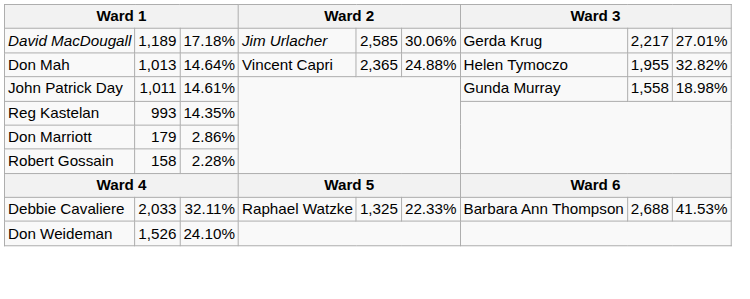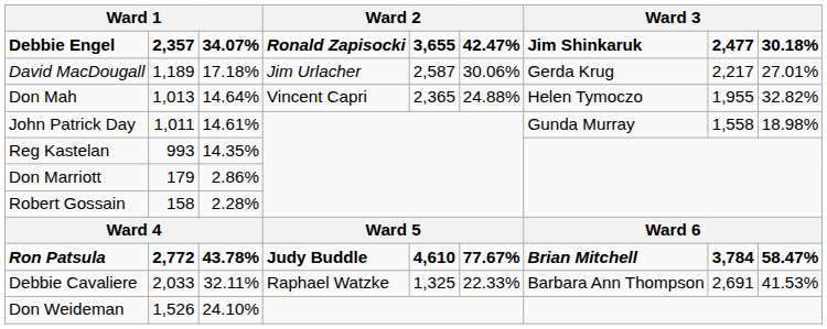 <table class="wikitable">
 <tr>
 <th colspan="3"><strong>Ward 1</strong></th>
 <th colspan="3"><strong>Ward 2</strong></th>
 <th colspan="3"><strong>Ward 3</strong></th>
 </tr>
 <tr>
+<td><strong>Debbie Engel</strong></td>
+<td align="right"><strong>2,357</strong></td>
+<td align="right"><strong>34.07%</strong></td>
+<td><strong><em>Ronald Zapisocki</em></strong></td>
+<td align="right"><strong>3,655</strong></td>
+<td align="right"><strong>42.47%</strong></td>
+<td><strong>Jim Shinkaruk</strong></td>
+<td align="right"><strong>2,477</strong></td>
+<td align="right"><strong>30.18%</strong></td>
+</tr>
+<tr>
 <td><em>David MacDougall</em></td>
 <td align="right">1,189</td>
 <td align="right">17.18%</td>
 <td><em>Jim Urlacher</em></td>
-<td align="right">2,585</td>
+<td align="right">2,587</td>
 <td align="right">30.06%</td>
 <td>Gerda Krug</td>
 <td align="right">2,217</td>
 <td align="right">27.01%</td>
 </tr>
 <tr>
 <td>Don Mah</td>
 <td align="right">1,013</td>
 <td align="right">14.64%</td>
 <td>Vincent Capri</td>
 <td align="right">2,365</td>
 <td align="right">24.88%</td>
 <td>Helen Tymoczo</td>
 <td align="right">1,955</td>
 <td align="right">32.82%</td>
 </tr>
 <tr>
 <td>John Patrick Day</td>
 <td align="right">1,011</td>
 <td align="right">14.61%</td>
 <td colspan="3" rowspan="4"></td>
 <td>Gunda Murray</td>
 <td align="right">1,558</td>
 <td align="right">18.98%</td>
 </tr>
 <tr>
 <td>Reg Kastelan</td>
 <td align="right">993</td>
 <td align="right">14.35%</td>
 <td colspan="3" rowspan="3"></td>
 </tr>
 <tr>
 <td>Don Marriott</td>
 <td align="right">179</td>
 <td align="right">2.86%</td>
 </tr>
 <tr>
 <td>Robert Gossain</td>
 <td align="right">158</td>
 <td align="right">2.28%</td>
 </tr>
 <tr>
 <th colspan="3"><strong>Ward 4</strong></th>
 <th colspan="3"><strong>Ward 5</strong></th>
 <th colspan="3"><strong>Ward 6</strong></th>
 </tr>
 <tr>
+<td><strong><em>Ron Patsula</em></strong></td>
+<td align="right"><strong>2,772</strong></td>
+<td align="right"><strong>43.78%</strong></td>
+<td><strong>Judy Buddle</strong></td>
+<td align="right"><strong>4,610</strong></td>
+<td align="right"><strong>77.67%</strong></td>
+<td><strong><em>Brian Mitchell</em></strong></td>
+<td align="right"><strong>3,784</strong></td>
+<td align="right"><strong>58.47%</strong></td>
+</tr>
+<tr>
 <td>Debbie Cavaliere</td>
 <td align="right">2,033</td>
 <td align="right">32.11%</td>
 <td>Raphael Watzke</td>
 <td align="right">1,325</td>
 <td align="right">22.33%</td>
 <td>Barbara Ann Thompson</td>
-<td align="right">2,688</td>
+<td align="right">2,691</td>
 <td align="right">41.53%</td>
 </tr>
 <tr>
 <td>Don Weideman</td>
 <td align="right">1,526</td>
 <td align="right">24.10%</td>
 <td colspan="3"></td>
 <td colspan="3"></td>
 </tr>
 </table>
